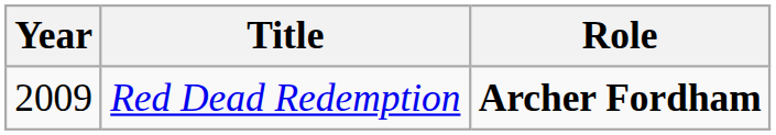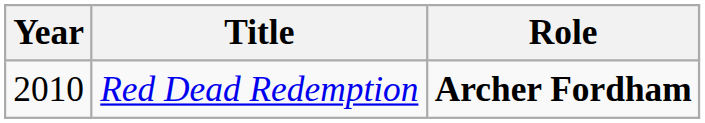 <table class="wikitable">
 <tr>
 <th>Year</th>
 <th>Title</th>
 <th>Role</th>
 </tr>
 <tr>
-<td>2009</td>
+<td>2010</td>
 <td><em><a href='#'>Red Dead Redemption</a></em></td>
 <td><strong>Archer Fordham</strong></td>
 </tr>
 </table>
